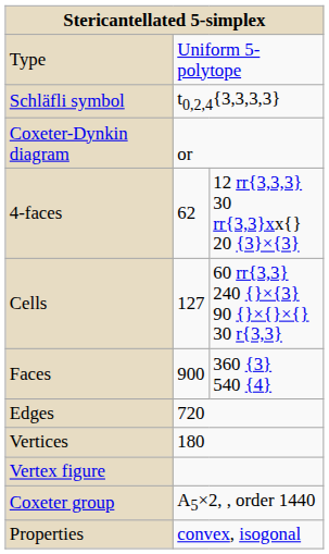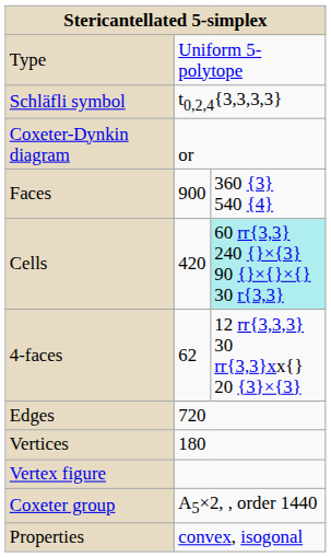 <table class="wikitable" style="float:right; margin-left:8px; width:280px">
 <tr>
 <td bgcolor=#e7dcc3 align=center colspan=3><strong>Stericantellated 5-simplex</strong></td>
 </tr>
 <tr>
 <td bgcolor=#e7dcc3>Type</td>
 <td colspan=2><a href='#'>Uniform 5-polytope</a></td>
 </tr>
 <tr>
 <td bgcolor=#e7dcc3><a href='#'>Schläfli symbol</a></td>
 <td colspan=2>t<sub>0,2,4</sub>{3,3,3,3}</td>
 </tr>
 <tr>
 <td bgcolor=#e7dcc3><a href='#'>Coxeter-Dynkin diagram</a></td>
 <td colspan=2><br>or </td>
 </tr>
 <tr>
+<td bgcolor=#e7dcc3>Faces</td>
+<td>900</td>
+<td>360 <a href='#'>{3}</a><br>540 <a href='#'>{4}</a></td>
+</tr>
+<tr>
+<td bgcolor=#e7dcc3>Cells</td>
+<td>420</td>
+<td style="background: paleturquoise;">60 <a href='#'>rr{3,3}</a><br>240 <a href='#'>{}×{3}</a><br>90 <a href='#'>{}×{}×{}</a><br>30 <a href='#'>r{3,3}</a></td>
+</tr>
+<tr>
 <td bgcolor=#e7dcc3>4-faces</td>
 <td>62</td>
 <td>12 <a href='#'>rr{3,3,3}</a><br>30 <a href='#'>rr{3,3}x</a>x{}<br>20 <a href='#'>{3}×{3}</a></td>
-</tr>
-<tr>
-<td bgcolor=#e7dcc3>Cells</td>
-<td>127</td>
-<td>60 <a href='#'>rr{3,3}</a><br>240 <a href='#'>{}×{3}</a><br>90 <a href='#'>{}×{}×{}</a><br>30 <a href='#'>r{3,3}</a></td>
-</tr>
-<tr>
-<td bgcolor=#e7dcc3>Faces</td>
-<td>900</td>
-<td>360 <a href='#'>{3}</a><br>540 <a href='#'>{4}</a></td>
 </tr>
 <tr>
 <td bgcolor=#e7dcc3>Edges</td>
 <td colspan=2>720</td>
 </tr>
 <tr>
 <td bgcolor=#e7dcc3>Vertices</td>
 <td colspan=2>180</td>
 </tr>
 <tr>
 <td bgcolor=#e7dcc3><a href='#'>Vertex figure</a></td>
 <td colspan=2></td>
 </tr>
 <tr>
 <td bgcolor=#e7dcc3><a href='#'>Coxeter group</a></td>
 <td colspan=2>A<sub>5</sub>×2, , order 1440</td>
 </tr>
 <tr>
 <td bgcolor=#e7dcc3>Properties</td>
 <td colspan=2><a href='#'>convex</a>, <a href='#'>isogonal</a></td>
 </tr>
 </table>
